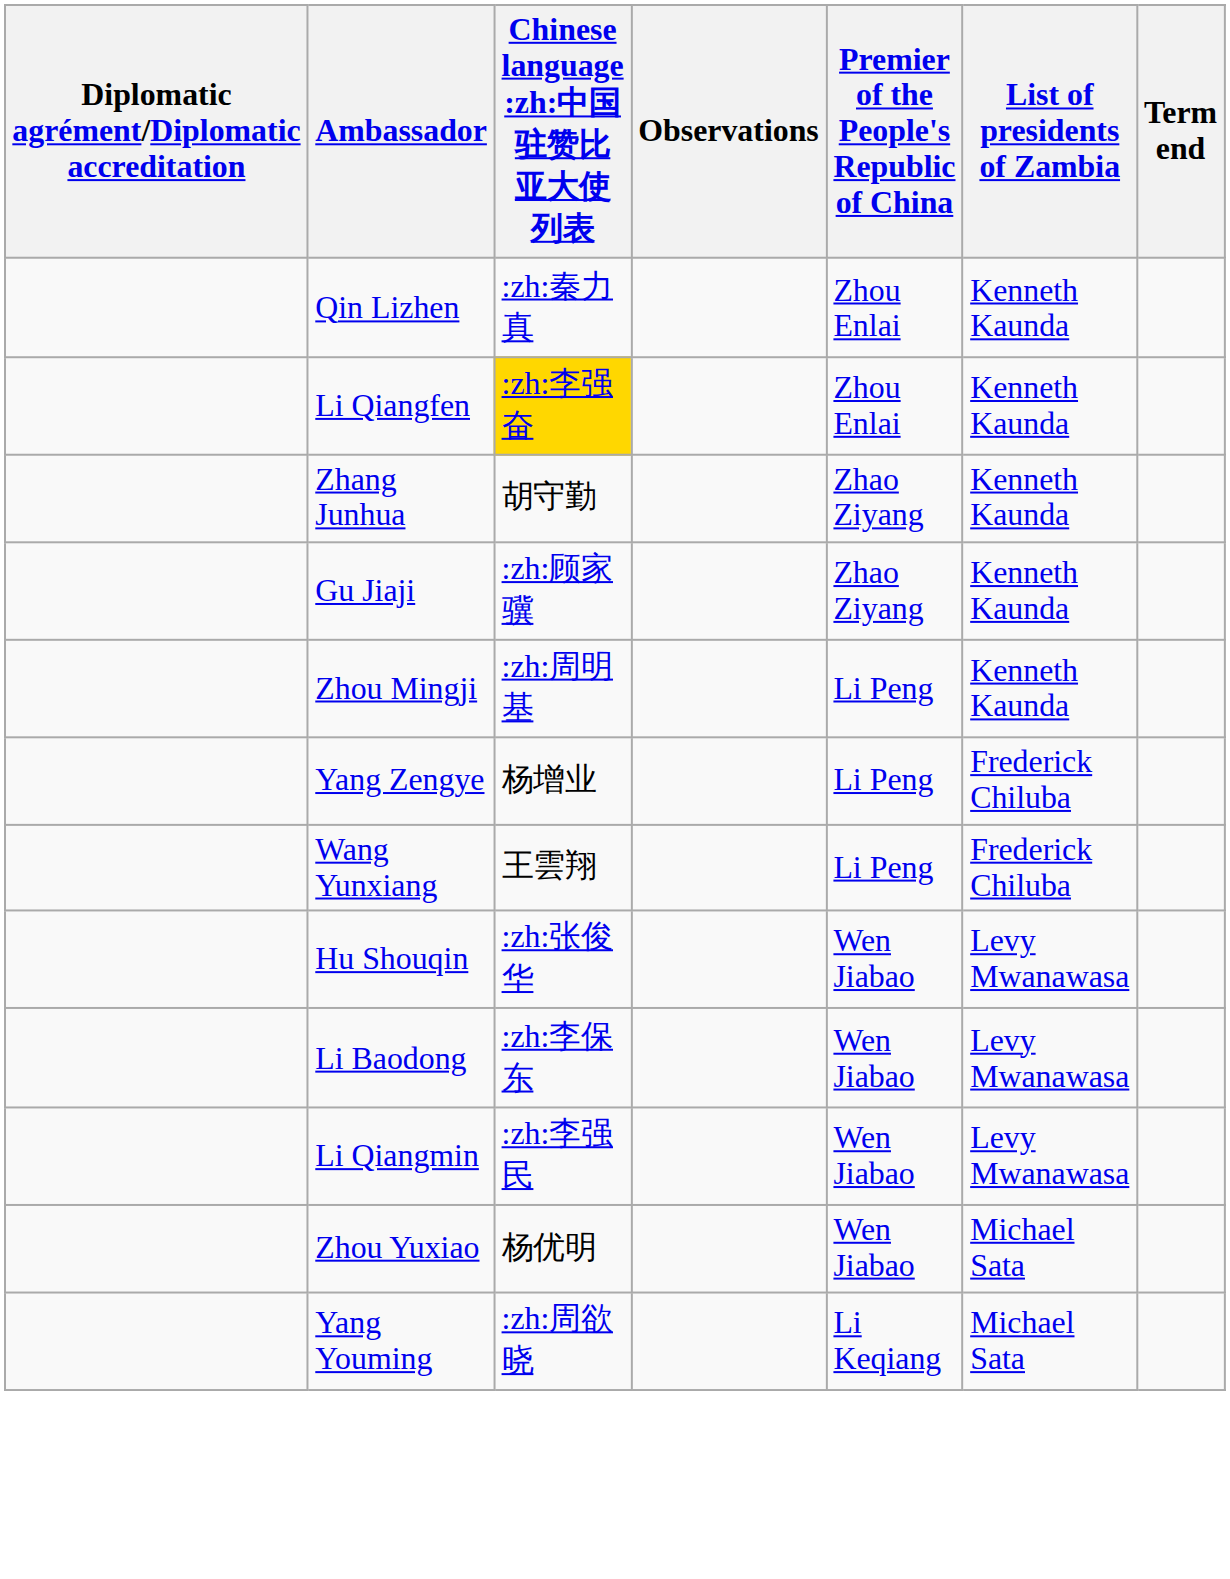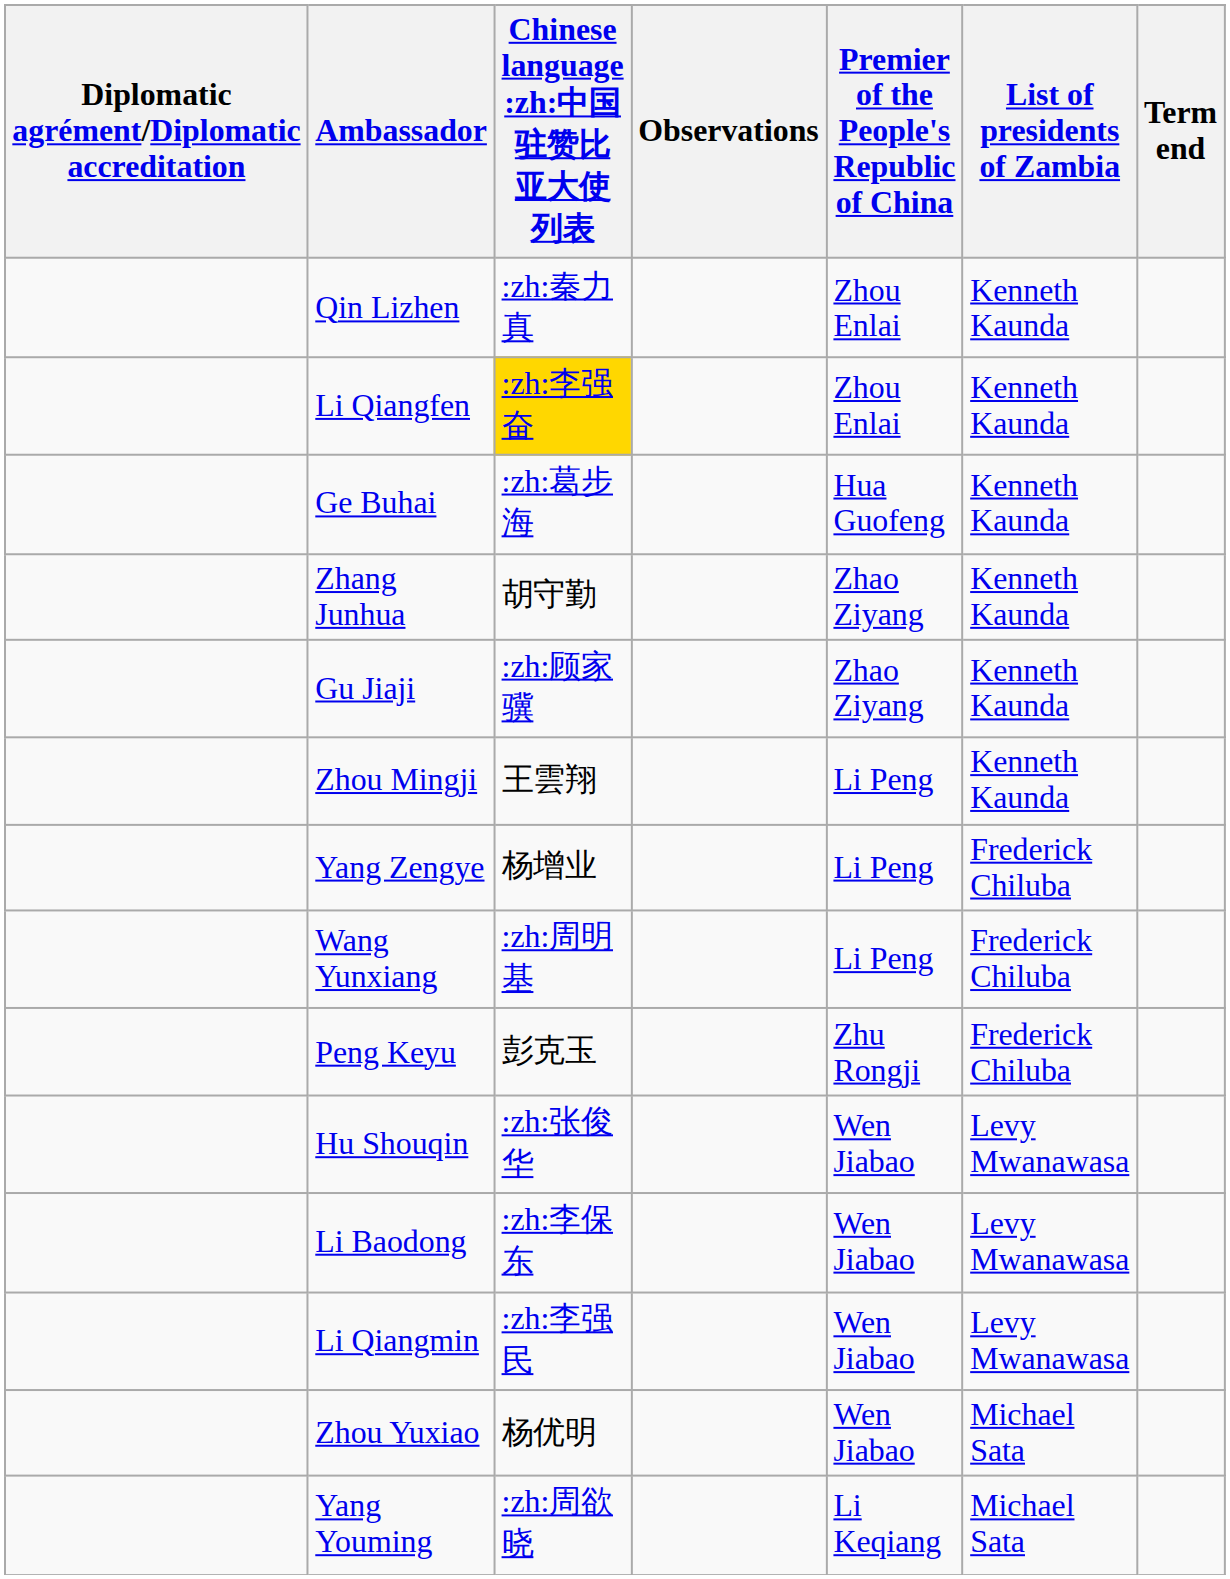 <table class="wikitable sortable">
 <tr>
 <th>Diplomatic <a href='#'>agrément</a>/<a href='#'>Diplomatic accreditation</a></th>
 <th><a href='#'>Ambassador</a></th>
 <th><a href='#'>Chinese language</a><br><a href='#'>:zh:中国驻赞比亚大使列表</a></th>
 <th>Observations</th>
 <th><a href='#'>Premier of the People's Republic of China</a></th>
 <th><a href='#'>List of presidents of Zambia</a></th>
 <th>Term end</th>
 </tr>
 <tr>
 <td></td>
 <td><a href='#'>Qin Lizhen</a></td>
 <td><a href='#'>:zh:秦力真 </a></td>
 <td></td>
 <td><a href='#'>Zhou Enlai</a></td>
 <td><a href='#'>Kenneth Kaunda</a></td>
 <td></td>
 </tr>
 <tr>
 <td></td>
 <td><a href='#'>Li Qiangfen</a></td>
 <td style="background: gold;"><a href='#'>:zh:李强奋 </a></td>
 <td></td>
 <td><a href='#'>Zhou Enlai</a></td>
 <td><a href='#'>Kenneth Kaunda</a></td>
 <td></td>
 </tr>
 <tr>
 <td></td>
+<td><a href='#'>Ge Buhai</a></td>
+<td><a href='#'>:zh:葛步海 </a></td>
+<td></td>
+<td><a href='#'>Hua Guofeng</a></td>
+<td><a href='#'>Kenneth Kaunda</a></td>
+<td></td>
+</tr>
+<tr>
+<td></td>
 <td><a href='#'>Zhang Junhua</a></td>
 <td>胡守勤</td>
 <td></td>
 <td><a href='#'>Zhao Ziyang</a></td>
 <td><a href='#'>Kenneth Kaunda</a></td>
 <td></td>
 </tr>
 <tr>
 <td></td>
 <td><a href='#'>Gu Jiaji</a></td>
 <td><a href='#'>:zh:顾家骥 </a></td>
 <td></td>
 <td><a href='#'>Zhao Ziyang</a></td>
 <td><a href='#'>Kenneth Kaunda</a></td>
 <td></td>
 </tr>
 <tr>
 <td></td>
 <td><a href='#'>Zhou Mingji</a></td>
-<td><a href='#'>:zh:周明基 </a></td>
+<td>王雲翔</td>
 <td></td>
 <td><a href='#'>Li Peng</a></td>
 <td><a href='#'>Kenneth Kaunda</a></td>
 <td></td>
 </tr>
 <tr>
 <td></td>
 <td><a href='#'>Yang Zengye</a></td>
 <td>杨增业</td>
 <td></td>
 <td><a href='#'>Li Peng</a></td>
 <td><a href='#'>Frederick Chiluba</a></td>
 <td></td>
 </tr>
 <tr>
 <td></td>
 <td><a href='#'>Wang Yunxiang</a></td>
-<td>王雲翔</td>
+<td><a href='#'>:zh:周明基 </a></td>
 <td></td>
 <td><a href='#'>Li Peng</a></td>
+<td><a href='#'>Frederick Chiluba</a></td>
+<td></td>
+</tr>
+<tr>
+<td></td>
+<td><a href='#'>Peng Keyu</a></td>
+<td>彭克玉</td>
+<td></td>
+<td><a href='#'>Zhu Rongji</a></td>
 <td><a href='#'>Frederick Chiluba</a></td>
 <td></td>
 </tr>
 <tr>
 <td></td>
 <td><a href='#'>Hu Shouqin</a></td>
 <td><a href='#'>:zh:张俊华 </a></td>
 <td></td>
 <td><a href='#'>Wen Jiabao</a></td>
 <td><a href='#'>Levy Mwanawasa</a></td>
 <td></td>
 </tr>
 <tr>
 <td></td>
 <td><a href='#'>Li Baodong</a></td>
 <td><a href='#'>:zh:李保东 </a></td>
 <td></td>
 <td><a href='#'>Wen Jiabao</a></td>
 <td><a href='#'>Levy Mwanawasa</a></td>
 <td></td>
 </tr>
 <tr>
 <td></td>
 <td><a href='#'>Li Qiangmin</a></td>
 <td><a href='#'>:zh:李强民 </a></td>
 <td></td>
 <td><a href='#'>Wen Jiabao</a></td>
 <td><a href='#'>Levy Mwanawasa</a></td>
 <td></td>
 </tr>
 <tr>
 <td></td>
 <td><a href='#'>Zhou Yuxiao</a></td>
 <td>杨优明</td>
 <td></td>
 <td><a href='#'>Wen Jiabao</a></td>
 <td><a href='#'>Michael Sata</a></td>
 <td></td>
 </tr>
 <tr>
 <td></td>
 <td><a href='#'>Yang Youming</a></td>
 <td><a href='#'>:zh:周欲晓 </a></td>
 <td></td>
 <td><a href='#'>Li Keqiang</a></td>
 <td><a href='#'>Michael Sata</a></td>
 <td></td>
 </tr>
 </table>
